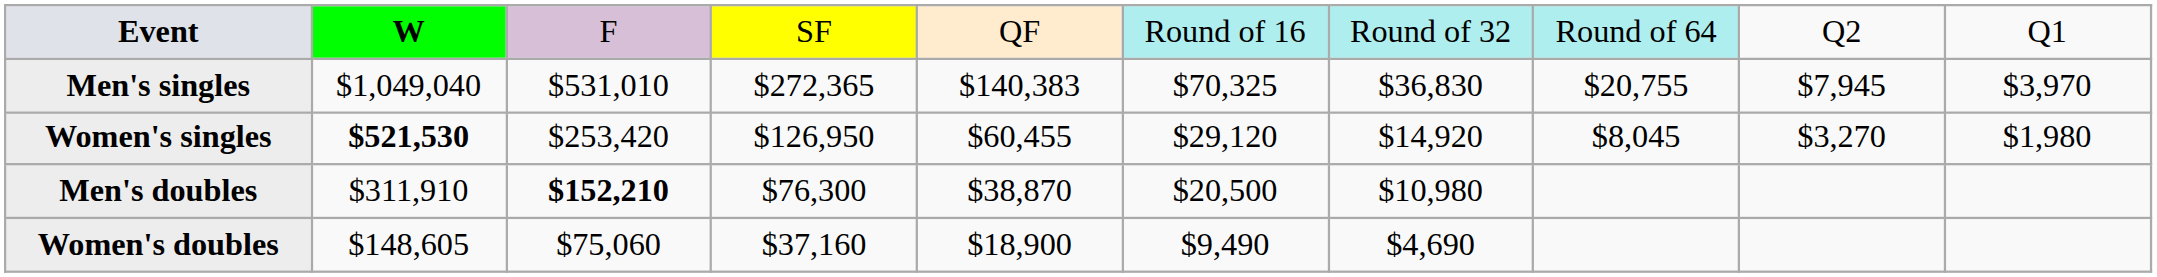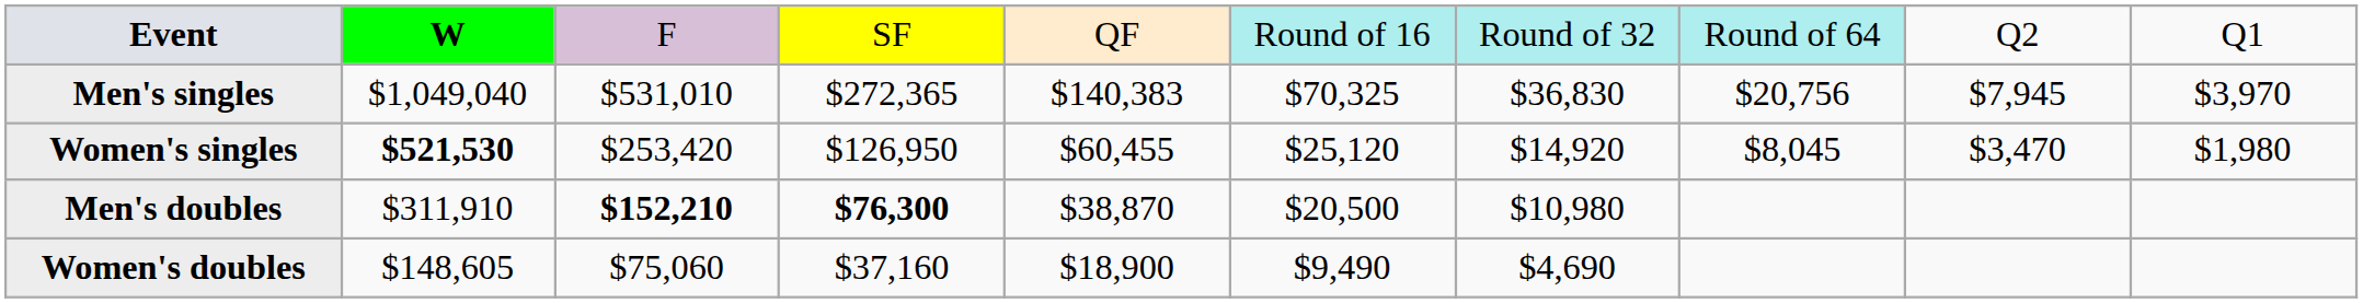 <table class=wikitable style=font-size:90%;text-align:center>
 <tr>
 <td width=130 bgcolor=dfe2e9><strong>Event</strong></td>
 <td width=80 bgcolor=lime><strong>W</strong></td>
 <td width=85 bgcolor=thistle>F</td>
 <td width=85 bgcolor=ffff00>SF</td>
 <td width=85 bgcolor=ffebcd>QF</td>
 <td width=85 bgcolor=afeeee>Round of 16</td>
 <td width=85 bgcolor=afeeee>Round of 32</td>
 <td width=85 bgcolor=afeeee>Round of 64</td>
 <td width=85>Q2</td>
 <td width=85>Q1</td>
 </tr>
 <tr>
 <th style=background:#ededed>Men's singles</th>
 <td>$1,049,040</td>
 <td>$531,010</td>
 <td>$272,365</td>
 <td>$140,383</td>
 <td>$70,325</td>
 <td>$36,830</td>
-<td>$20,755</td>
+<td>$20,756</td>
 <td>$7,945</td>
 <td>$3,970</td>
 </tr>
 <tr>
 <th style=background:#ededed>Women's singles</th>
 <td><strong>$521,530</strong></td>
 <td>$253,420</td>
 <td>$126,950</td>
 <td>$60,455</td>
-<td>$29,120</td>
+<td>$25,120</td>
 <td>$14,920</td>
 <td>$8,045</td>
-<td>$3,270</td>
+<td>$3,470</td>
 <td>$1,980</td>
 </tr>
 <tr>
 <th style=background:#ededed>Men's doubles</th>
 <td>$311,910</td>
 <td><strong>$152,210</strong></td>
-<td>$76,300</td>
+<td><strong>$76,300</strong></td>
 <td>$38,870</td>
 <td>$20,500</td>
 <td>$10,980</td>
 <td></td>
 <td></td>
 <td></td>
 </tr>
 <tr>
 <th style=background:#ededed>Women's doubles</th>
 <td>$148,605</td>
 <td>$75,060</td>
 <td>$37,160</td>
 <td>$18,900</td>
 <td>$9,490</td>
 <td>$4,690</td>
 <td></td>
 <td></td>
 <td></td>
 </tr>
 </table>
